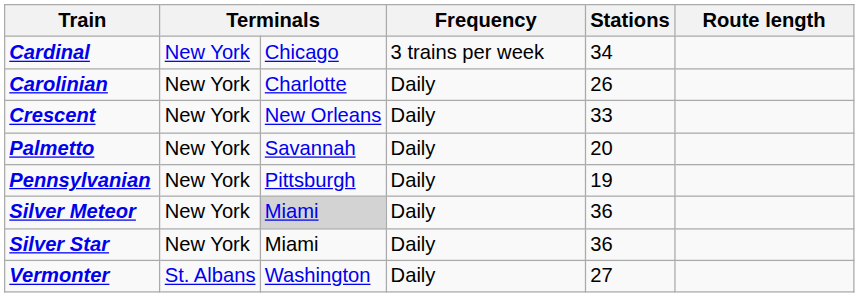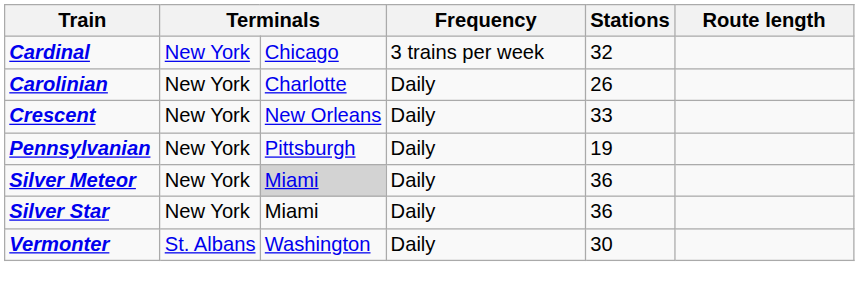 <table class="wikitable">
 <tr>
 <th width=116>Train</th>
 <th colspan=2 width=150>Terminals</th>
 <th width=151>Frequency</th>
 <th>Stations</th>
 <th width=135>Route length</th>
 </tr>
 <tr>
 <td><strong><em><a href='#'>Cardinal</a></em></strong></td>
 <td><a href='#'>New York</a></td>
 <td><a href='#'>Chicago</a></td>
 <td>3 trains per week</td>
-<td>34</td>
+<td>32</td>
 <td></td>
 </tr>
 <tr>
 <td><strong><em><a href='#'>Carolinian</a></em></strong></td>
 <td>New York</td>
 <td><a href='#'>Charlotte</a></td>
 <td>Daily</td>
 <td>26</td>
 <td></td>
 </tr>
 <tr>
 <td><strong><em><a href='#'>Crescent</a></em></strong></td>
 <td>New York</td>
 <td><a href='#'>New Orleans</a></td>
 <td>Daily</td>
 <td>33</td>
-<td></td>
-</tr>
-<tr>
-<td><strong><em><a href='#'>Palmetto</a></em></strong></td>
-<td>New York</td>
-<td><a href='#'>Savannah</a></td>
-<td>Daily</td>
-<td>20</td>
 <td></td>
 </tr>
 <tr>
 <td><strong><em><a href='#'>Pennsylvanian</a></em></strong></td>
 <td>New York</td>
 <td><a href='#'>Pittsburgh</a></td>
 <td>Daily</td>
 <td>19</td>
 <td></td>
 </tr>
 <tr>
 <td><strong><em><a href='#'>Silver Meteor</a></em></strong></td>
 <td>New York</td>
 <td style="background: lightgrey;"><a href='#'>Miami</a></td>
 <td>Daily</td>
 <td>36</td>
 <td></td>
 </tr>
 <tr>
 <td><strong><em><a href='#'>Silver Star</a></em></strong></td>
 <td>New York</td>
 <td>Miami</td>
 <td>Daily</td>
 <td>36</td>
 <td></td>
 </tr>
 <tr>
 <td><strong><em><a href='#'>Vermonter</a></em></strong></td>
 <td><a href='#'>St. Albans</a></td>
 <td><a href='#'>Washington</a></td>
 <td>Daily</td>
-<td>27</td>
+<td>30</td>
 <td></td>
 </tr>
 </table>
